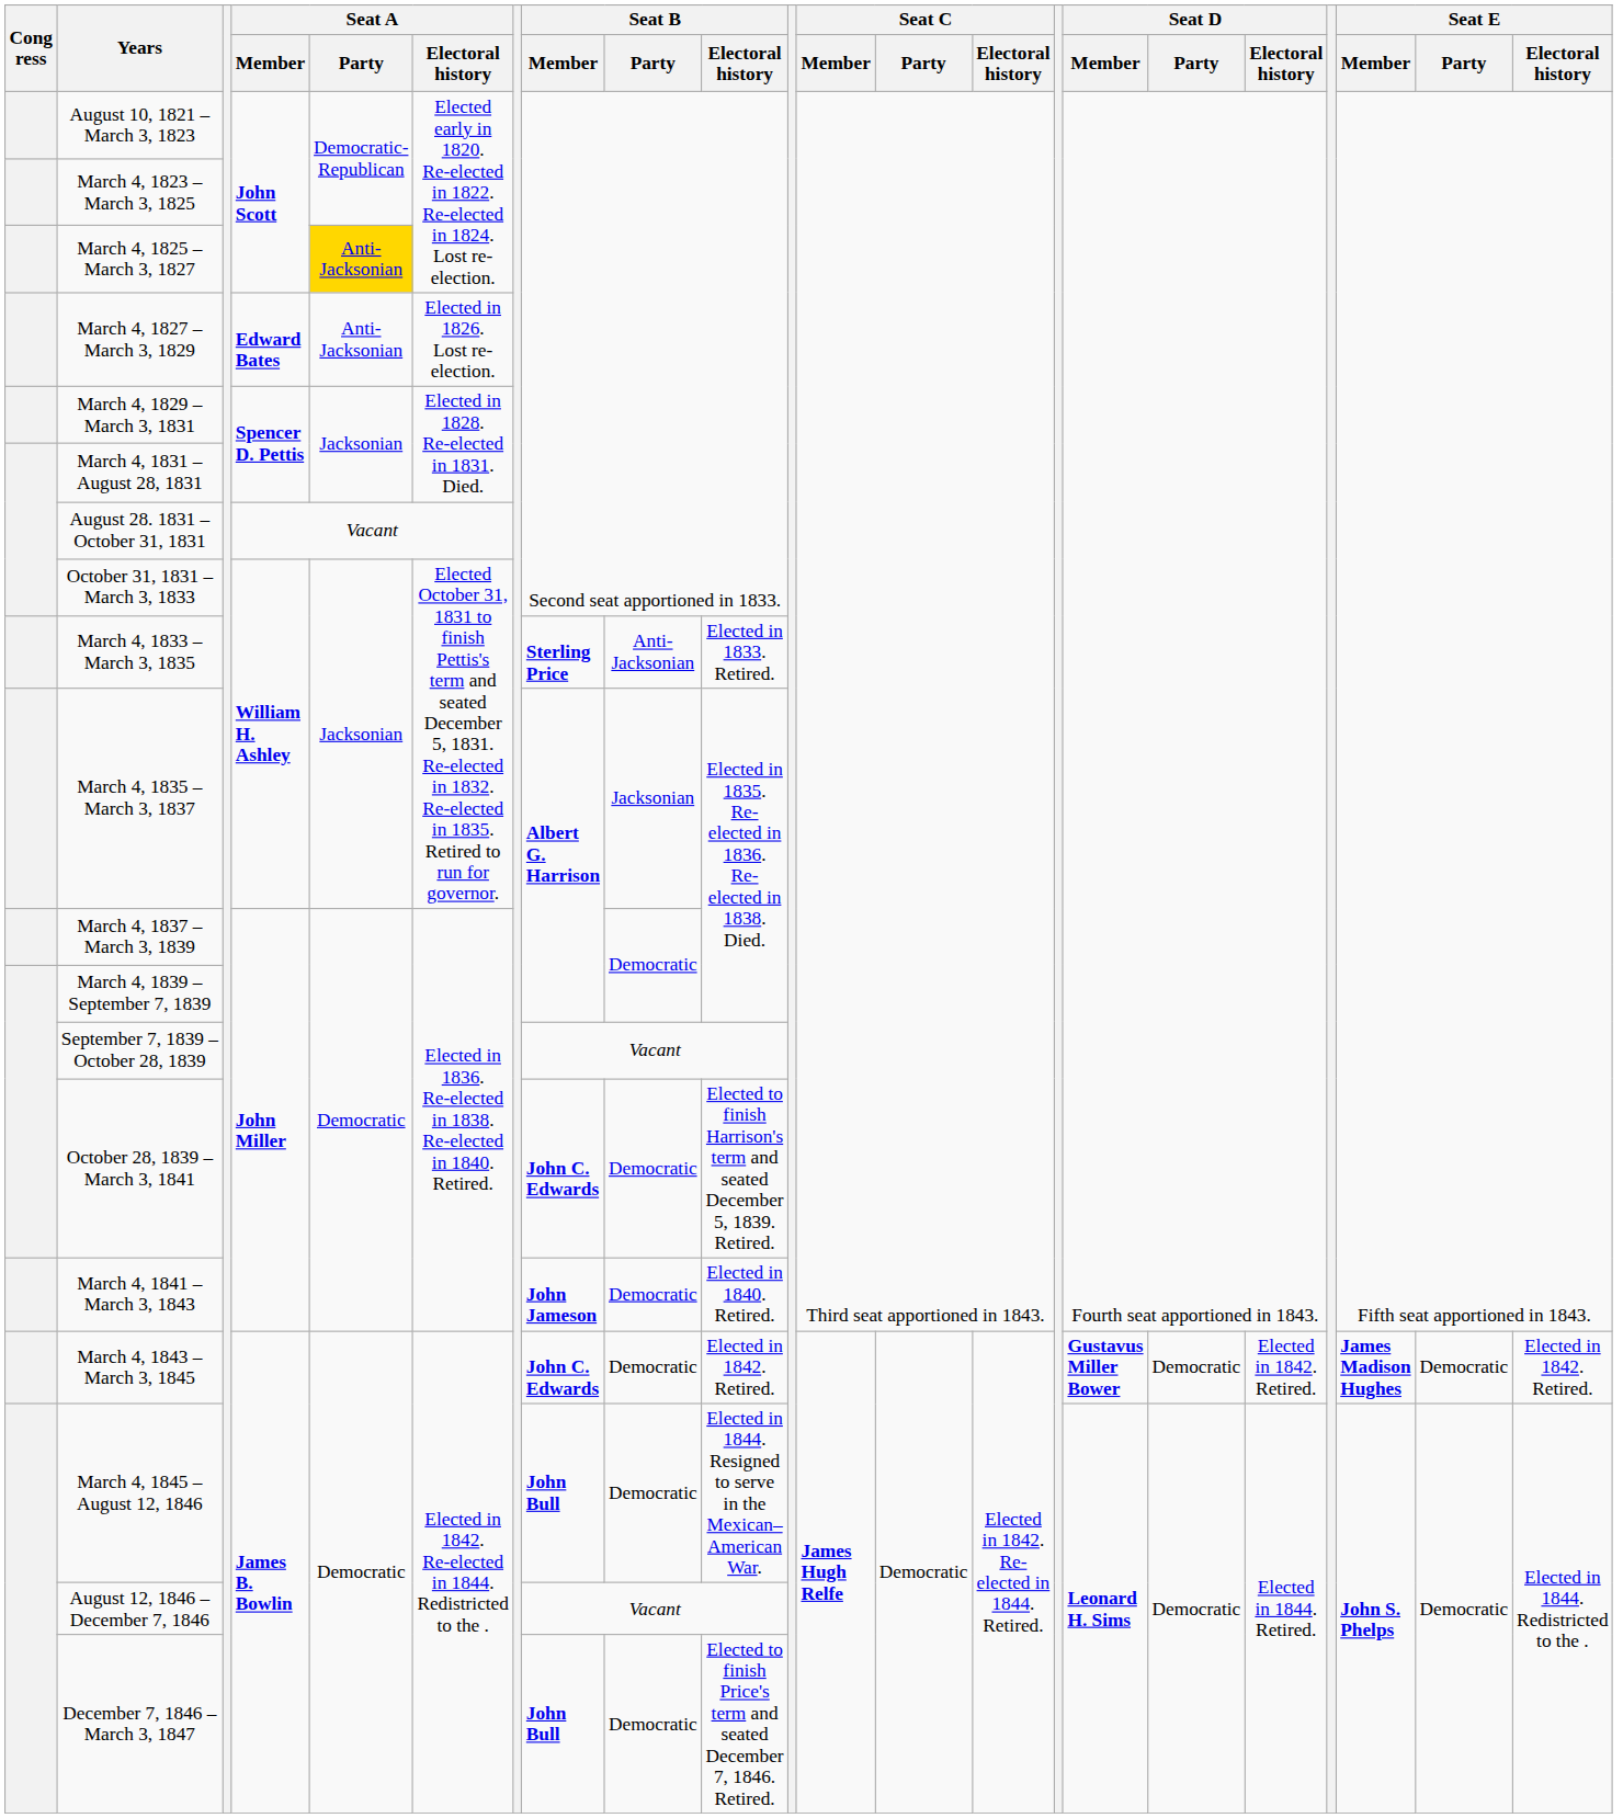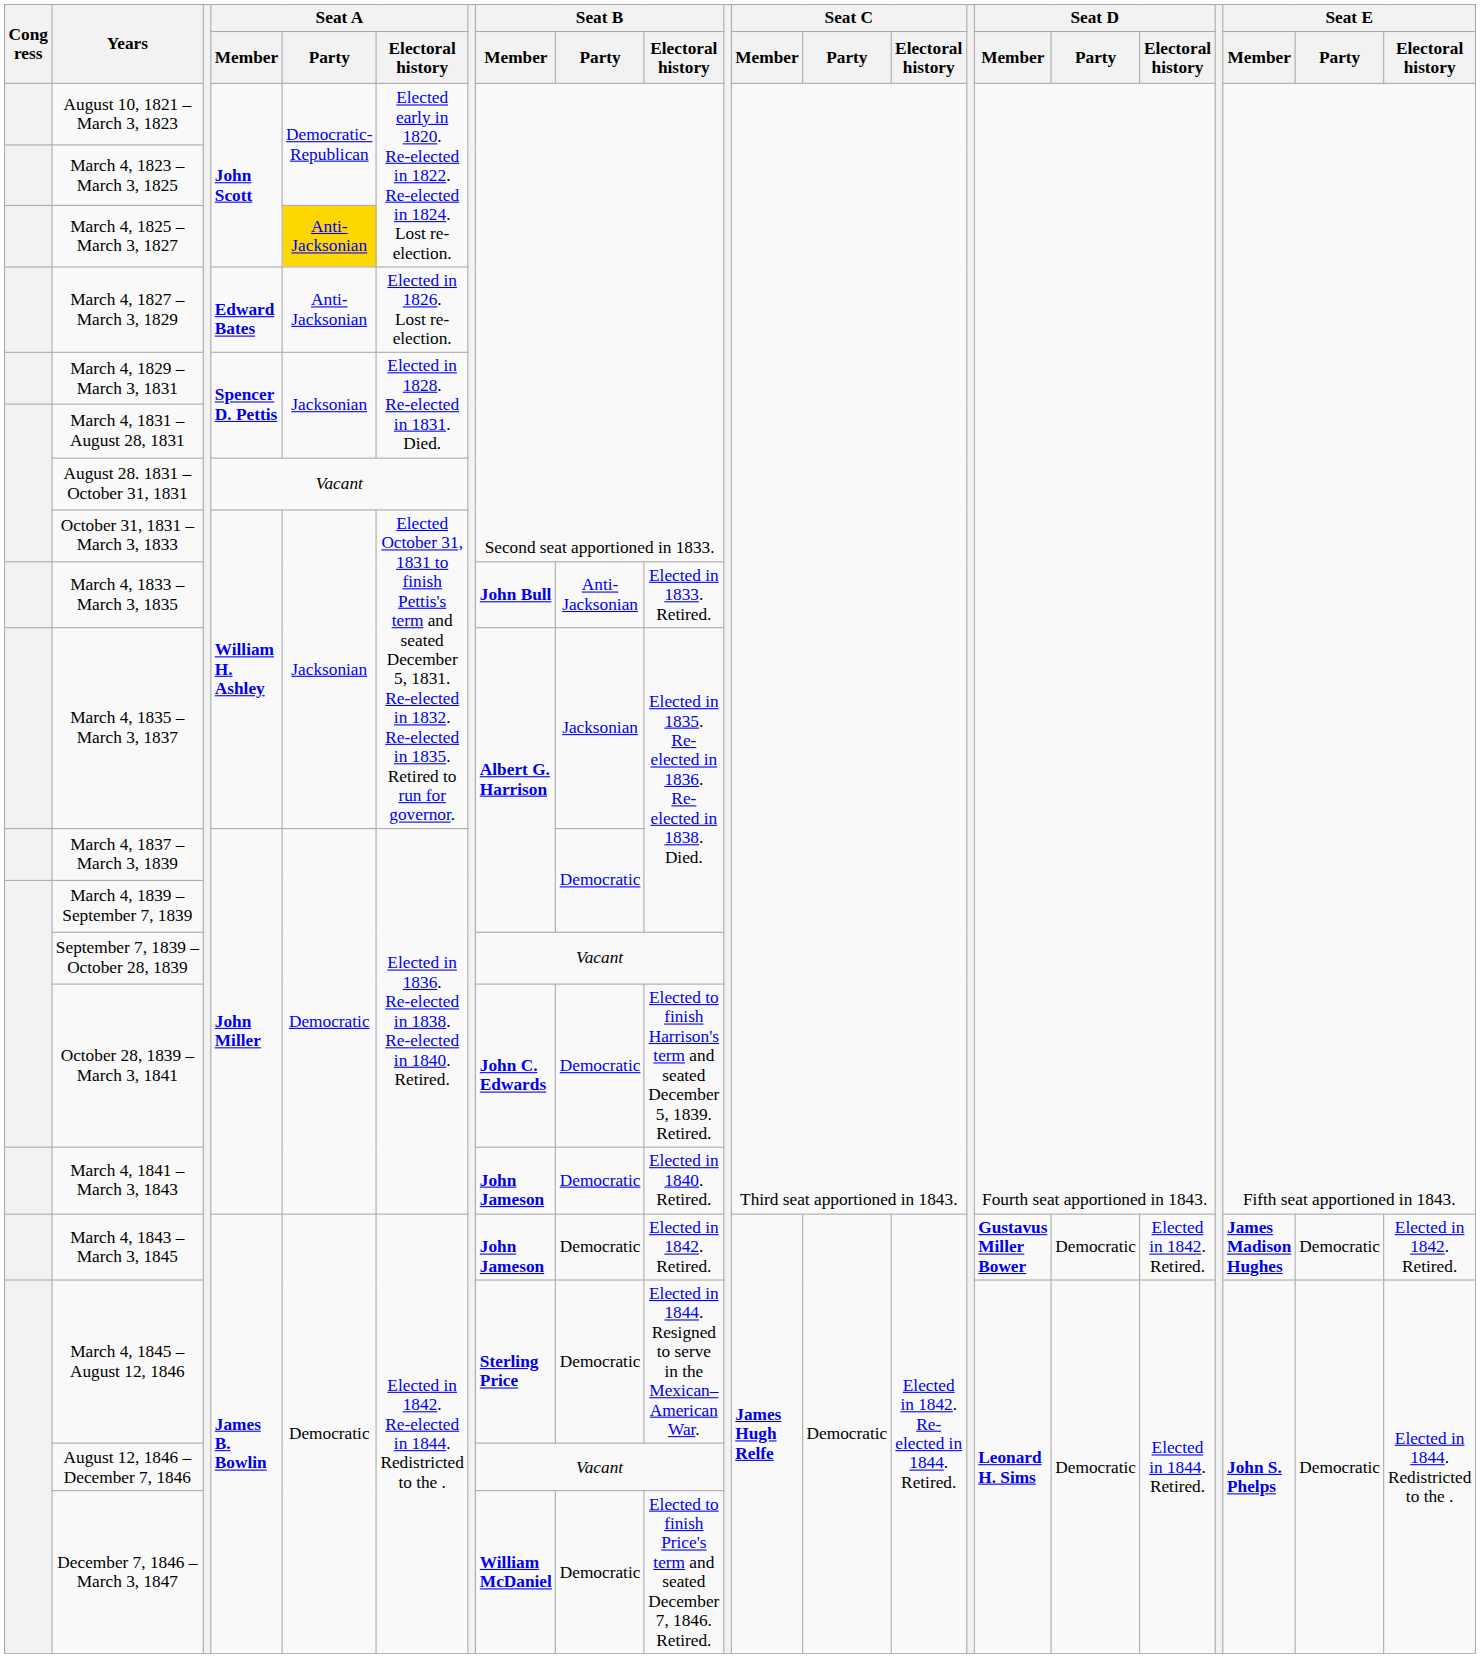 <table class=wikitable style="text-align:center">
 <tr>
 <th rowspan=2>Cong<br>ress</th>
 <th rowspan=2>Years</th>
 <th rowspan=99></th>
 <th colspan=3>Seat A</th>
 <th rowspan=99></th>
 <th colspan=3>Seat B</th>
 <th rowspan=99></th>
 <th colspan=3>Seat C</th>
 <th rowspan=99></th>
 <th colspan=3>Seat D</th>
 <th rowspan=99></th>
 <th colspan=3>Seat E</th>
 </tr>
 <tr style="height:3em">
 <th>Member</th>
 <th>Party</th>
 <th>Electoral history</th>
 <th>Member</th>
 <th>Party</th>
 <th>Electoral history</th>
 <th>Member</th>
 <th>Party</th>
 <th>Electoral history</th>
 <th>Member</th>
 <th>Party</th>
 <th>Electoral history</th>
 <th>Member</th>
 <th>Party</th>
 <th>Electoral history</th>
 </tr>
 <tr style="height:3em">
 <th></th>
 <td nowrap>August 10, 1821 –<br>March 3, 1823</td>
 <td rowspan=3 align=left><br><strong><a href='#'>John Scott</a></strong><br></td>
 <td rowspan=2 ><a href='#'>Democratic-Republican</a></td>
 <td rowspan=3><a href='#'>Elected early in 1820</a>.<br><a href='#'>Re-elected in 1822</a>.<br><a href='#'>Re-elected in 1824</a>.<br>Lost re-election.</td>
 <td rowspan=8 colspan=3 valign=bottom>Second seat apportioned in 1833.</td>
 <td rowspan=15 colspan=3 valign=bottom>Third seat apportioned in 1843.</td>
 <td rowspan=15 colspan=3 valign=bottom>Fourth seat apportioned in 1843.</td>
 <td rowspan=15 colspan=3 valign=bottom>Fifth seat apportioned in 1843.</td>
 </tr>
 <tr style="height:3em">
 <th></th>
 <td nowrap>March 4, 1823 –<br>March 3, 1825</td>
 </tr>
 <tr style="height:3em">
 <th></th>
 <td nowrap>March 4, 1825 –<br>March 3, 1827</td>
 <td style="background: gold;"><a href='#'>Anti-Jacksonian</a></td>
 </tr>
 <tr style="height:3em">
 <th></th>
 <td nowrap>March 4, 1827 –<br>March 3, 1829</td>
 <td align=left><br><strong><a href='#'>Edward Bates</a></strong><br></td>
 <td><a href='#'>Anti-Jacksonian</a></td>
 <td><a href='#'>Elected in 1826</a>.<br>Lost re-election.</td>
 </tr>
 <tr style="height:3em">
 <th></th>
 <td nowrap>March 4, 1829 –<br>March 3, 1831</td>
 <td rowspan=2 align=left><strong><a href='#'>Spencer D. Pettis</a></strong><br></td>
 <td rowspan=2 ><a href='#'>Jacksonian</a></td>
 <td rowspan=2><a href='#'>Elected in 1828</a>.<br><a href='#'>Re-elected in 1831</a>.<br>Died.</td>
 </tr>
 <tr style="height:3em">
 <th rowspan=3></th>
 <td nowrap>March 4, 1831 –<br>August 28, 1831</td>
 </tr>
 <tr style="height:3em">
 <td nowrap>August 28. 1831 –<br>October 31, 1831</td>
 <td colspan=3><em>Vacant</em></td>
 </tr>
 <tr style="height:3em">
 <td nowrap>October 31, 1831 –<br>March 3, 1833</td>
 <td rowspan=3 align=left><strong><a href='#'>William H. Ashley</a></strong><br></td>
 <td rowspan=3 ><a href='#'>Jacksonian</a></td>
 <td rowspan=3><a href='#'>Elected October 31, 1831 to finish Pettis's term</a> and seated December 5, 1831.<br><a href='#'>Re-elected in 1832</a>.<br><a href='#'>Re-elected in 1835</a>.<br>Retired to <a href='#'>run for governor</a>.</td>
 </tr>
 <tr style="height:3em">
 <th></th>
 <td nowrap>March 4, 1833 –<br>March 3, 1835</td>
-<td align=left><br><strong><a href='#'>Sterling Price</a></strong><br></td>
+<td align=left><strong><a href='#'>John Bull</a></strong><br></td>
 <td><a href='#'>Anti-Jacksonian</a></td>
 <td><a href='#'>Elected in 1833</a>.<br>Retired.</td>
 </tr>
 <tr style="height:3em">
 <th></th>
 <td nowrap>March 4, 1835 –<br>March 3, 1837</td>
 <td rowspan=3 align=left><strong><a href='#'>Albert G. Harrison</a></strong><br></td>
 <td><a href='#'>Jacksonian</a></td>
 <td rowspan=3><a href='#'>Elected in 1835</a>.<br><a href='#'>Re-elected in 1836</a>.<br><a href='#'>Re-elected in 1838</a>.<br>Died.</td>
 </tr>
 <tr style="height:3em">
 <th></th>
 <td nowrap>March 4, 1837 –<br>March 3, 1839</td>
 <td rowspan=5 align=left><br><strong><a href='#'>John Miller</a></strong><br></td>
 <td rowspan=5 ><a href='#'>Democratic</a></td>
 <td rowspan=5><a href='#'>Elected in 1836</a>.<br><a href='#'>Re-elected in 1838</a>.<br><a href='#'>Re-elected in 1840</a>.<br>Retired.</td>
 <td rowspan=2 ><a href='#'>Democratic</a></td>
 </tr>
 <tr style="height:3em">
 <th rowspan=3></th>
 <td nowrap>March 4, 1839 –<br>September 7, 1839</td>
 </tr>
 <tr style="height:3em">
 <td nowrap>September 7, 1839 –<br>October 28, 1839</td>
 <td colspan=3><em>Vacant</em></td>
 </tr>
 <tr style="height:3em">
 <td nowrap>October 28, 1839 –<br>March 3, 1841</td>
 <td align=left><br><strong><a href='#'>John C. Edwards</a></strong><br></td>
 <td><a href='#'>Democratic</a></td>
 <td><a href='#'>Elected to finish Harrison's term</a> and seated December 5, 1839.<br>Retired.</td>
 </tr>
 <tr style="height:3em">
 <th></th>
 <td nowrap>March 4, 1841 –<br>March 3, 1843</td>
 <td align=left><br><strong><a href='#'>John Jameson</a></strong><br></td>
 <td><a href='#'>Democratic</a></td>
 <td><a href='#'>Elected in 1840</a>.<br>Retired.</td>
 </tr>
 <tr>
 <th></th>
 <td nowrap>March 4, 1843 –<br>March 3, 1845</td>
 <td rowspan=4 align=left><br><strong><a href='#'>James B. Bowlin</a></strong><br></td>
 <td rowspan=4 >Democratic</td>
 <td rowspan=4><a href='#'>Elected in 1842</a>.<br><a href='#'>Re-elected in 1844</a>.<br>Redistricted to the .</td>
-<td align=left><br><strong><a href='#'>John C. Edwards</a></strong><br></td>
+<td align=left><br><strong><a href='#'>John Jameson</a></strong><br></td>
 <td>Democratic</td>
 <td><a href='#'>Elected in 1842</a>.<br>Retired.</td>
 <td rowspan=4 align=left><strong><a href='#'>James Hugh Relfe</a></strong><br></td>
 <td rowspan=4 >Democratic</td>
 <td rowspan=4><a href='#'>Elected in 1842</a>.<br><a href='#'>Re-elected in 1844</a>.<br>Retired.</td>
 <td align=left><strong><a href='#'>Gustavus Miller Bower</a></strong><br></td>
 <td>Democratic</td>
 <td><a href='#'>Elected in 1842</a>.<br>Retired.</td>
 <td align=left><strong><a href='#'>James Madison Hughes</a></strong><br></td>
 <td>Democratic</td>
 <td><a href='#'>Elected in 1842</a>.<br>Retired.</td>
 </tr>
 <tr>
 <th rowspan=3></th>
 <td nowrap>March 4, 1845 –<br>August 12, 1846</td>
-<td align=left><strong><a href='#'>John Bull</a></strong><br></td>
+<td align=left><br><strong><a href='#'>Sterling Price</a></strong><br></td>
 <td>Democratic</td>
 <td><a href='#'>Elected in 1844</a>.<br>Resigned to serve in the <a href='#'>Mexican–American War</a>.</td>
 <td rowspan=3 align=left><strong><a href='#'>Leonard H. Sims</a></strong><br></td>
 <td rowspan=3 >Democratic</td>
 <td rowspan=3><a href='#'>Elected in 1844</a>.<br>Retired.</td>
 <td rowspan=3 align=left><br><strong><a href='#'>John S. Phelps</a></strong><br></td>
 <td rowspan=3 >Democratic</td>
 <td rowspan=3><a href='#'>Elected in 1844</a>.<br>Redistricted to the .</td>
 </tr>
 <tr>
 <td nowrap>August 12, 1846 –<br>December 7, 1846</td>
 <td colspan=3><em>Vacant</em></td>
 </tr>
 <tr>
 <td nowrap>December 7, 1846 –<br>March 3, 1847</td>
-<td align=left><strong><a href='#'>John Bull</a></strong><br></td>
+<td align=left><strong><a href='#'>William McDaniel</a></strong><br></td>
 <td>Democratic</td>
 <td><a href='#'>Elected to finish Price's term</a> and seated December 7, 1846.<br>Retired.</td>
 </tr>
 </table>
